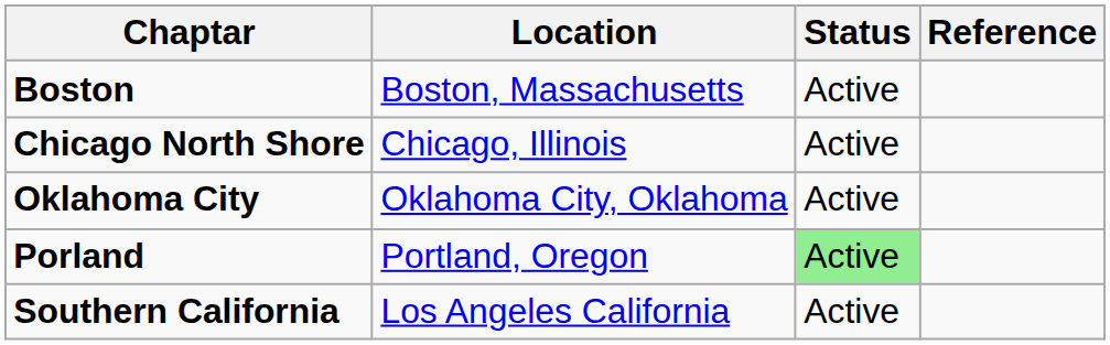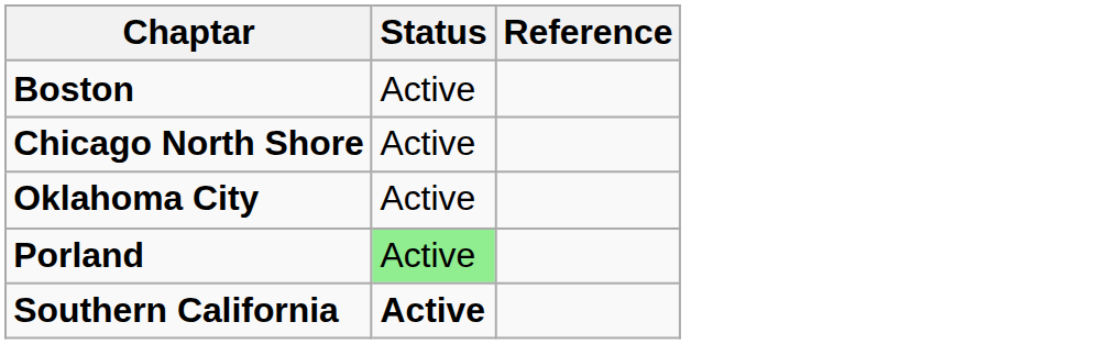 <table class="wikitable sortable">
 <tr>
 <th>Chaptar</th>
-<th>Location</th>
 <th>Status</th>
 <th>Reference</th>
 </tr>
 <tr>
 <td><strong>Boston</strong></td>
-<td><a href='#'>Boston, Massachusetts</a></td>
 <td>Active</td>
 <td></td>
 </tr>
 <tr>
 <td><strong>Chicago North Shore</strong></td>
-<td><a href='#'>Chicago, Illinois</a></td>
 <td>Active</td>
 <td></td>
 </tr>
 <tr>
 <td><strong>Oklahoma City</strong></td>
-<td><a href='#'>Oklahoma City, Oklahoma</a></td>
 <td>Active</td>
 <td></td>
 </tr>
 <tr>
 <td><strong>Porland</strong></td>
-<td><a href='#'>Portland, Oregon</a></td>
 <td style="background: lightgreen;">Active</td>
 <td></td>
 </tr>
 <tr>
 <td><strong>Southern California</strong></td>
-<td><a href='#'>Los Angeles California</a></td>
-<td>Active</td>
+<td><strong>Active</strong></td>
 <td></td>
 </tr>
 </table>
